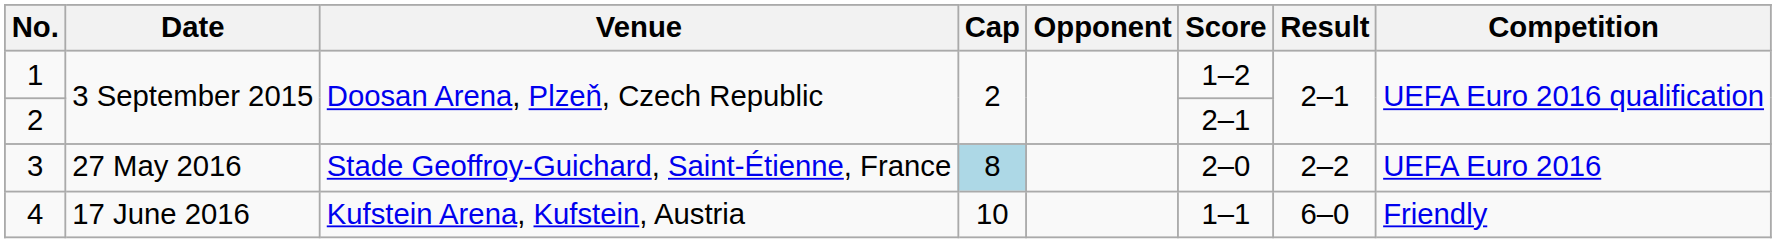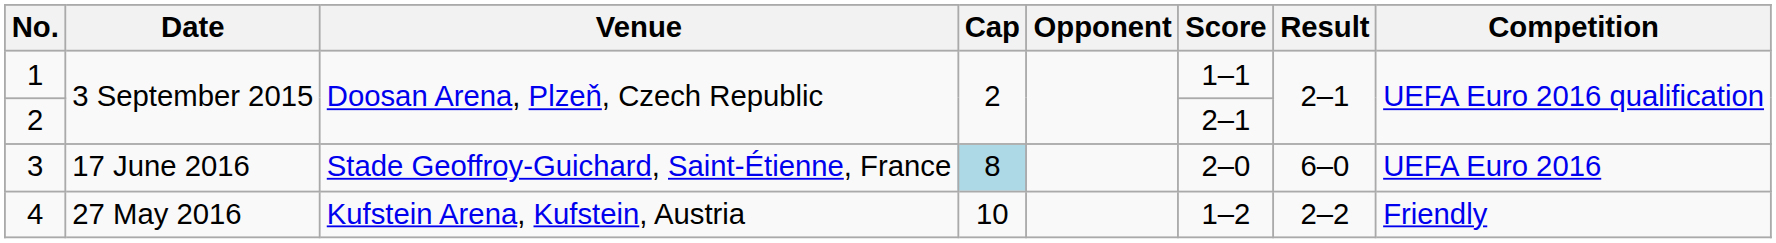 <table class="wikitable sortable">
 <tr>
 <th scope="col">No.</th>
 <th scope="col" data-sort-type="date">Date</th>
 <th scope="col">Venue</th>
 <th scope="col">Cap</th>
 <th scope="col">Opponent</th>
 <th scope="col">Score</th>
 <th scope="col">Result</th>
 <th scope="col">Competition</th>
 </tr>
 <tr>
 <td align="center">1</td>
 <td rowspan="2">3 September 2015</td>
 <td rowspan="2"><a href='#'>Doosan Arena</a>, <a href='#'>Plzeň</a>, Czech Republic</td>
 <td rowspan="2" align="center">2</td>
 <td rowspan="2"></td>
-<td align="center">1–2</td>
+<td align="center">1–1</td>
 <td rowspan="2" align="center">2–1</td>
 <td rowspan="2"><a href='#'>UEFA Euro 2016 qualification</a></td>
 </tr>
 <tr>
 <td align="center">2</td>
 <td align="center">2–1</td>
 </tr>
 <tr>
 <td align="center">3</td>
-<td>27 May 2016</td>
+<td>17 June 2016</td>
 <td><a href='#'>Stade Geoffroy-Guichard</a>, <a href='#'>Saint-Étienne</a>, France</td>
 <td align="center" style="background: lightblue;">8</td>
 <td></td>
 <td align="center">2–0</td>
-<td align="center">2–2</td>
+<td align="center">6–0</td>
 <td><a href='#'>UEFA Euro 2016</a></td>
 </tr>
 <tr>
 <td align="center">4</td>
-<td>17 June 2016</td>
+<td>27 May 2016</td>
 <td><a href='#'>Kufstein Arena</a>, <a href='#'>Kufstein</a>, Austria</td>
 <td align="center">10</td>
 <td></td>
-<td align="center">1–1</td>
-<td align="center">6–0</td>
+<td align="center">1–2</td>
+<td align="center">2–2</td>
 <td><a href='#'>Friendly</a></td>
 </tr>
 </table>
